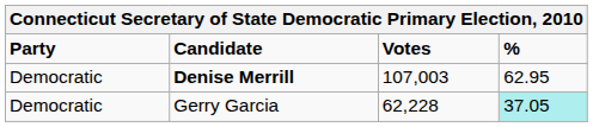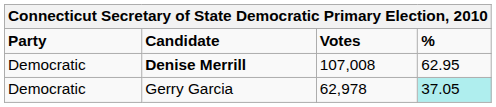 <table class="wikitable">
 <tr>
 <th colspan="4">Connecticut Secretary of State Democratic Primary Election, 2010</th>
 </tr>
 <tr>
 <td><strong>Party</strong></td>
 <td><strong>Candidate</strong></td>
 <td><strong>Votes</strong></td>
 <td><strong>%</strong></td>
 </tr>
 <tr>
 <td>Democratic</td>
 <td><strong>Denise Merrill</strong></td>
-<td>107,003</td>
+<td>107,008</td>
 <td>62.95</td>
 </tr>
 <tr>
 <td>Democratic</td>
 <td>Gerry Garcia</td>
-<td>62,228</td>
+<td>62,978</td>
 <td style="background: paleturquoise;">37.05</td>
 </tr>
 </table>
